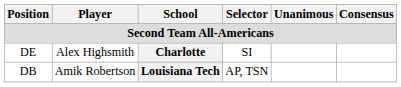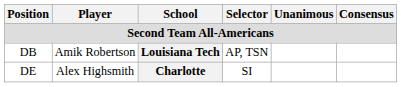 <table class="wikitable">
 <tr>
 <th>Position</th>
 <th>Player</th>
 <th>School</th>
 <th>Selector</th>
 <th>Unanimous</th>
 <th>Consensus</th>
 </tr>
 <tr>
 <td colspan="6" style="text-align:center; background:#ddd;"><strong>Second Team All-Americans</strong></td>
 </tr>
 <tr style="text-align:center;">
+<td style="background:white">DB</td>
+<td style="background:white">Amik Robertson</td>
+<th style=>Louisiana Tech</th>
+<td style="background:white">AP, TSN</td>
+<td style="background:white"></td>
+<td style="background:white"></td>
+</tr>
+<tr style="text-align:center;">
 <td style="background:white">DE</td>
 <td style="background:white">Alex Highsmith</td>
 <th style=>Charlotte</th>
 <td style="background:white">SI</td>
 <td style="background:white"></td>
 <td style="background:white"></td>
 </tr>
-<tr style="text-align:center;">
-<td style="background:white">DB</td>
-<td style="background:white">Amik Robertson</td>
-<th style=>Louisiana Tech</th>
-<td style="background:white">AP, TSN</td>
-<td style="background:white"></td>
-<td style="background:white"></td>
-</tr>
 </table>
